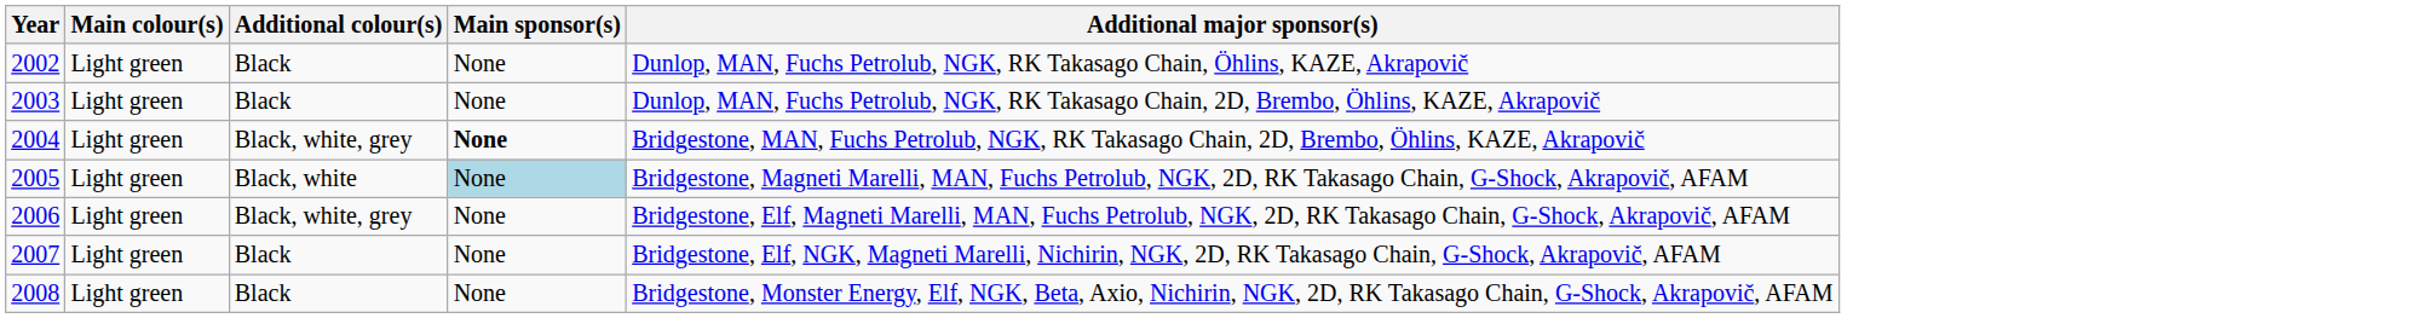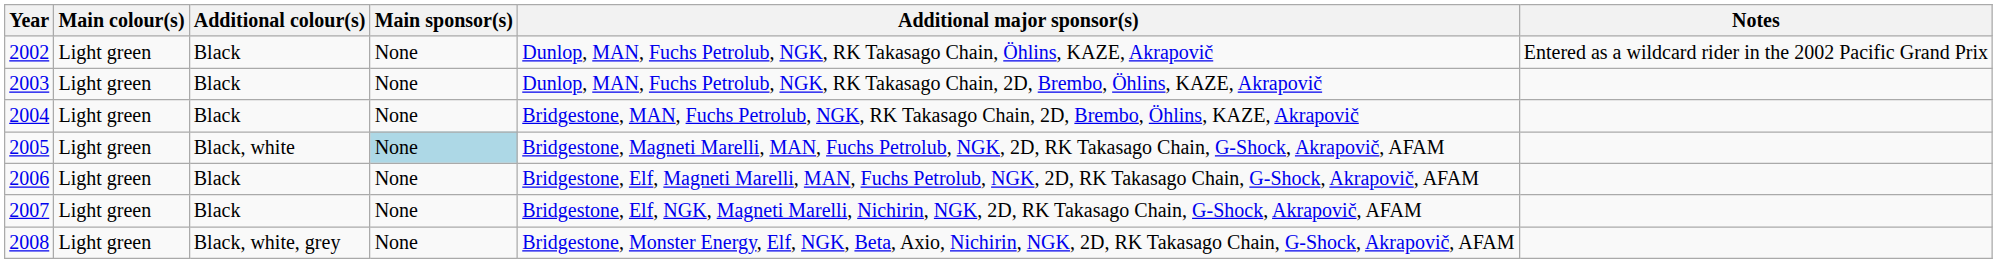 <table class="wikitable">
 <tr>
 <th>Year</th>
 <th>Main colour(s)</th>
 <th>Additional colour(s)</th>
 <th>Main sponsor(s)</th>
 <th>Additional major sponsor(s)</th>
+<th>Notes</th>
 </tr>
 <tr>
 <td><a href='#'>2002</a></td>
 <td>Light green</td>
 <td>Black</td>
 <td>None</td>
 <td><a href='#'>Dunlop</a>, <a href='#'>MAN</a>, <a href='#'>Fuchs Petrolub</a>, <a href='#'>NGK</a>, RK Takasago Chain, <a href='#'>Öhlins</a>, KAZE, <a href='#'>Akrapovič</a></td>
+<td>Entered as a wildcard rider in the 2002 Pacific Grand Prix</td>
 </tr>
 <tr>
 <td><a href='#'>2003</a></td>
 <td>Light green</td>
 <td>Black</td>
 <td>None</td>
 <td><a href='#'>Dunlop</a>, <a href='#'>MAN</a>, <a href='#'>Fuchs Petrolub</a>, <a href='#'>NGK</a>, RK Takasago Chain, 2D, <a href='#'>Brembo</a>, <a href='#'>Öhlins</a>, KAZE, <a href='#'>Akrapovič</a></td>
+<td></td>
 </tr>
 <tr>
 <td><a href='#'>2004</a></td>
 <td>Light green</td>
-<td>Black, white, grey</td>
-<td><strong>None</strong></td>
+<td>Black</td>
+<td>None</td>
 <td><a href='#'>Bridgestone</a>, <a href='#'>MAN</a>, <a href='#'>Fuchs Petrolub</a>, <a href='#'>NGK</a>, RK Takasago Chain, 2D, <a href='#'>Brembo</a>, <a href='#'>Öhlins</a>, KAZE, <a href='#'>Akrapovič</a></td>
+<td></td>
 </tr>
 <tr>
 <td><a href='#'>2005</a></td>
 <td>Light green</td>
 <td>Black, white</td>
 <td style="background: lightblue;">None</td>
 <td><a href='#'>Bridgestone</a>, <a href='#'>Magneti Marelli</a>, <a href='#'>MAN</a>, <a href='#'>Fuchs Petrolub</a>, <a href='#'>NGK</a>, 2D, RK Takasago Chain, <a href='#'>G-Shock</a>, <a href='#'>Akrapovič</a>, AFAM</td>
+<td></td>
 </tr>
 <tr>
 <td><a href='#'>2006</a></td>
 <td>Light green</td>
-<td>Black, white, grey</td>
+<td>Black</td>
 <td>None</td>
 <td><a href='#'>Bridgestone</a>, <a href='#'>Elf</a>, <a href='#'>Magneti Marelli</a>, <a href='#'>MAN</a>, <a href='#'>Fuchs Petrolub</a>, <a href='#'>NGK</a>, 2D, RK Takasago Chain, <a href='#'>G-Shock</a>, <a href='#'>Akrapovič</a>, AFAM</td>
+<td></td>
 </tr>
 <tr>
 <td><a href='#'>2007</a></td>
 <td>Light green</td>
 <td>Black</td>
 <td>None</td>
 <td><a href='#'>Bridgestone</a>, <a href='#'>Elf</a>, <a href='#'>NGK</a>, <a href='#'>Magneti Marelli</a>, <a href='#'>Nichirin</a>, <a href='#'>NGK</a>, 2D, RK Takasago Chain, <a href='#'>G-Shock</a>, <a href='#'>Akrapovič</a>, AFAM</td>
+<td></td>
 </tr>
 <tr>
 <td><a href='#'>2008</a></td>
 <td>Light green</td>
-<td>Black</td>
+<td>Black, white, grey</td>
 <td>None</td>
 <td><a href='#'>Bridgestone</a>, <a href='#'>Monster Energy</a>, <a href='#'>Elf</a>, <a href='#'>NGK</a>, <a href='#'>Beta</a>, Axio, <a href='#'>Nichirin</a>, <a href='#'>NGK</a>, 2D, RK Takasago Chain, <a href='#'>G-Shock</a>, <a href='#'>Akrapovič</a>, AFAM</td>
+<td></td>
 </tr>
 </table>
